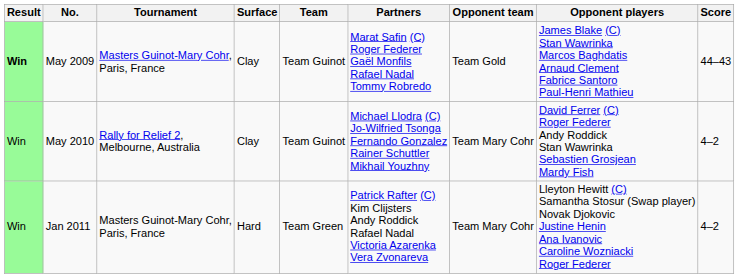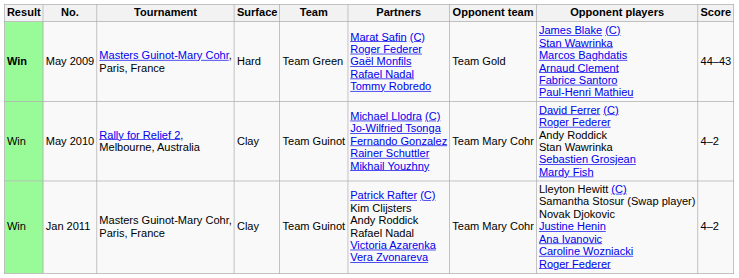 <table class="sortable wikitable">
 <tr>
 <th>Result</th>
 <th>No.</th>
 <th>Tournament</th>
 <th>Surface</th>
 <th>Team</th>
 <th>Partners</th>
 <th>Opponent team</th>
 <th>Opponent players</th>
 <th class="unsortable">Score</th>
 </tr>
 <tr>
 <td bgcolor=98FB98><strong>Win</strong></td>
 <td>May 2009</td>
 <td><a href='#'>Masters Guinot-Mary Cohr</a>,<br>Paris, France</td>
-<td>Clay</td>
-<td>Team Guinot</td>
+<td>Hard</td>
+<td>Team Green</td>
 <td> <a href='#'>Marat Safin</a> <a href='#'>(C)</a><br> <a href='#'>Roger Federer</a><br> <a href='#'>Gaël Monfils</a><br> <a href='#'>Rafael Nadal</a><br> <a href='#'>Tommy Robredo</a></td>
 <td>Team Gold</td>
 <td> <a href='#'>James Blake</a> <a href='#'>(C)</a><br> <a href='#'>Stan Wawrinka</a><br> <a href='#'>Marcos Baghdatis</a><br> <a href='#'>Arnaud Clement</a><br> <a href='#'>Fabrice Santoro</a><br> <a href='#'>Paul-Henri Mathieu</a></td>
 <td>44–43</td>
 </tr>
 <tr>
 <td bgcolor=98FB98>Win</td>
 <td>May 2010</td>
 <td><a href='#'>Rally for Relief 2</a>,<br>Melbourne, Australia</td>
 <td>Clay</td>
 <td>Team Guinot</td>
 <td> <a href='#'>Michael Llodra</a> <a href='#'>(C)</a><br> <a href='#'>Jo-Wilfried Tsonga</a><br> <a href='#'>Fernando Gonzalez</a><br> <a href='#'>Rainer Schuttler</a><br> <a href='#'>Mikhail Youzhny</a></td>
 <td>Team Mary Cohr</td>
 <td> <a href='#'>David Ferrer</a> <a href='#'>(C)</a><br> <a href='#'>Roger Federer</a><br> Andy Roddick<br> Stan Wawrinka<br> <a href='#'>Sebastien Grosjean</a><br> <a href='#'>Mardy Fish</a></td>
 <td>4–2</td>
 </tr>
 <tr>
 <td bgcolor=98FB98>Win</td>
 <td>Jan 2011</td>
 <td>Masters Guinot-Mary Cohr,<br>Paris, France</td>
-<td>Hard</td>
-<td>Team Green</td>
+<td>Clay</td>
+<td>Team Guinot</td>
 <td> <a href='#'>Patrick Rafter</a> <a href='#'>(C)</a><br> Kim Clijsters<br> Andy Roddick<br> Rafael Nadal<br> <a href='#'>Victoria Azarenka</a><br> <a href='#'>Vera Zvonareva</a></td>
 <td>Team Mary Cohr</td>
 <td> Lleyton Hewitt <a href='#'>(C)</a><br> Samantha Stosur (Swap player)<br> Novak Djokovic<br> <a href='#'>Justine Henin</a><br> <a href='#'>Ana Ivanovic</a><br> <a href='#'>Caroline Wozniacki</a><br> <a href='#'>Roger Federer</a></td>
 <td>4–2</td>
 </tr>
 </table>
